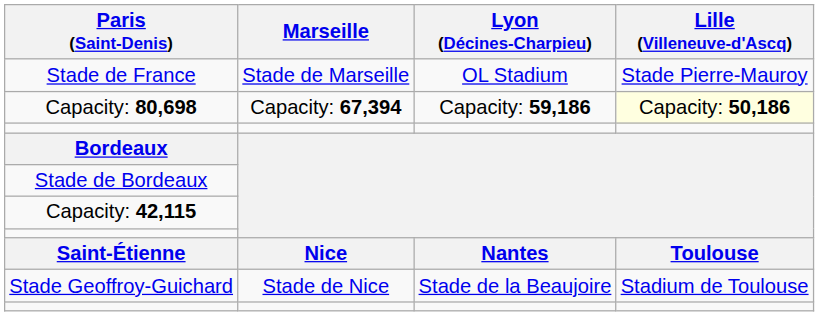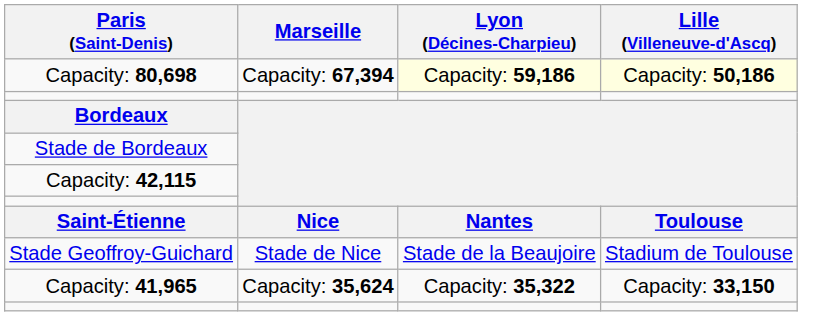 <table class="wikitable" style="text-align:center">
 <tr>
 <th><a href='#'>Paris</a><br><small>(<a href='#'>Saint-Denis</a>)</small></th>
 <th><a href='#'>Marseille</a></th>
 <th><a href='#'>Lyon</a><br><small>(<a href='#'>Décines-Charpieu</a>)</small></th>
 <th><a href='#'>Lille</a><br><small>(<a href='#'>Villeneuve-d'Ascq</a>)</small></th>
 </tr>
 <tr>
-<td><a href='#'>Stade de France</a></td>
-<td><a href='#'>Stade de Marseille</a></td>
-<td><a href='#'>OL Stadium</a></td>
-<td><a href='#'>Stade Pierre-Mauroy</a></td>
-</tr>
-<tr>
 <td>Capacity: <strong>80,698</strong></td>
 <td>Capacity: <strong>67,394</strong></td>
-<td>Capacity: <strong>59,186</strong></td>
+<td style="background: lightyellow;">Capacity: <strong>59,186</strong></td>
 <td style="background: lightyellow;">Capacity: <strong>50,186</strong></td>
 </tr>
 <tr>
 <td></td>
 <td></td>
 <td></td>
 <td></td>
 </tr>
 <tr>
 <th><a href='#'>Bordeaux</a></th>
 <th colspan="3" rowspan="4"></th>
 </tr>
 <tr>
 <td><a href='#'>Stade de Bordeaux</a></td>
 </tr>
 <tr>
 <td>Capacity: <strong>42,115</strong></td>
 </tr>
 <tr>
 <td></td>
 </tr>
 <tr>
 <th><a href='#'>Saint-Étienne</a></th>
 <th><a href='#'>Nice</a></th>
 <th><a href='#'>Nantes</a></th>
 <th><a href='#'>Toulouse</a></th>
 </tr>
 <tr>
 <td><a href='#'>Stade Geoffroy-Guichard</a></td>
 <td><a href='#'>Stade de Nice</a></td>
 <td><a href='#'>Stade de la Beaujoire</a></td>
 <td><a href='#'>Stadium de Toulouse</a></td>
 </tr>
 <tr>
+<td>Capacity: <strong>41,965</strong></td>
+<td>Capacity: <strong>35,624</strong></td>
+<td>Capacity: <strong>35,322</strong></td>
+<td>Capacity: <strong>33,150</strong></td>
+</tr>
+<tr>
 <td></td>
 <td></td>
 <td></td>
 <td></td>
 </tr>
 </table>
